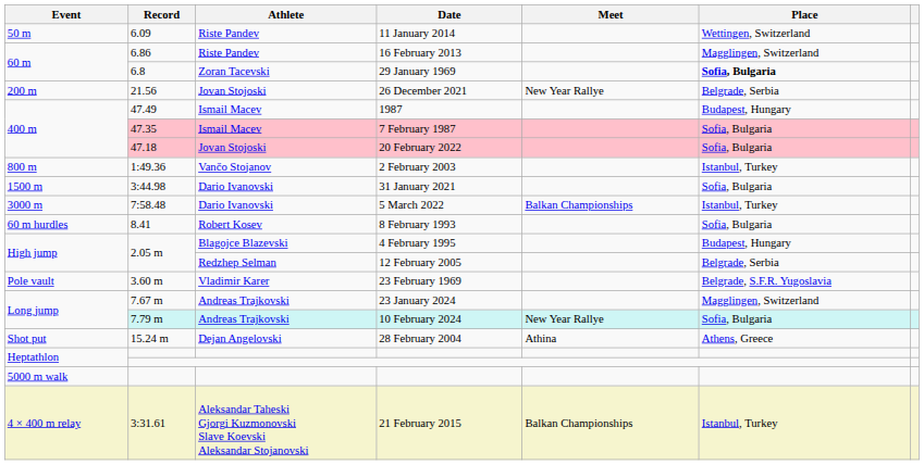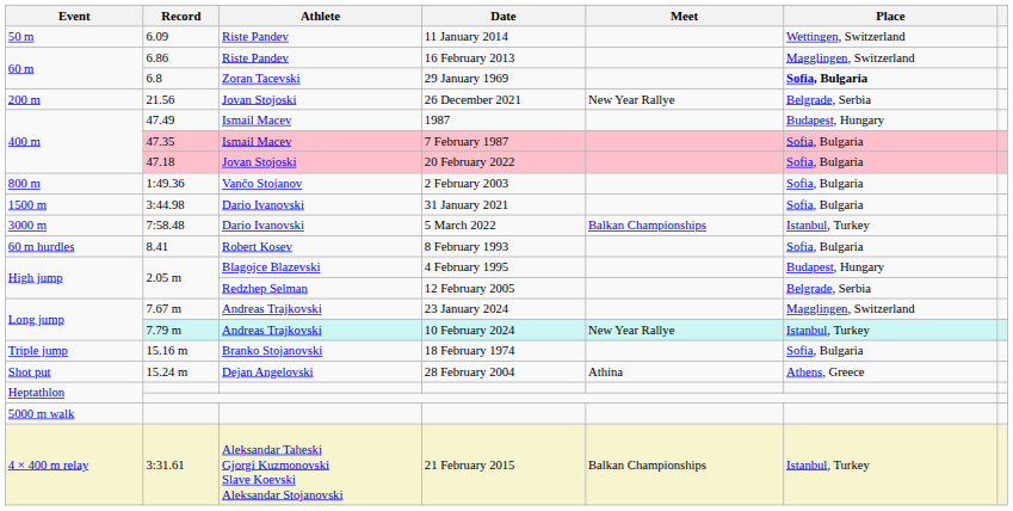 <table class="wikitable" style="font-size:95%; width: 95%;">
 <tr>
 <th>Event</th>
 <th>Record</th>
 <th>Athlete</th>
 <th>Date</th>
 <th>Meet</th>
 <th>Place</th>
 <th></th>
 </tr>
 <tr>
 <td><a href='#'>50 m</a></td>
 <td>6.09</td>
 <td><a href='#'>Riste Pandev</a></td>
 <td>11 January 2014</td>
 <td></td>
 <td><a href='#'>Wettingen</a>, Switzerland</td>
 <td></td>
 </tr>
 <tr>
 <td rowspan=2><a href='#'>60 m</a></td>
 <td>6.86</td>
 <td><a href='#'>Riste Pandev</a></td>
 <td>16 February 2013</td>
 <td></td>
 <td><a href='#'>Magglingen</a>, Switzerland</td>
 <td></td>
 </tr>
 <tr>
 <td>6.8 </td>
 <td><a href='#'>Zoran Tacevski</a></td>
 <td>29 January 1969</td>
 <td></td>
 <td><strong><a href='#'>Sofia</a>, Bulgaria</strong></td>
 <td></td>
 </tr>
 <tr>
 <td><a href='#'>200 m</a></td>
 <td>21.56</td>
 <td><a href='#'>Jovan Stojoski</a></td>
 <td>26 December 2021</td>
 <td>New Year Rallye</td>
 <td><a href='#'>Belgrade</a>, Serbia</td>
 <td></td>
 </tr>
 <tr>
 <td rowspan=3><a href='#'>400 m</a></td>
 <td>47.49</td>
 <td><a href='#'>Ismail Macev</a></td>
 <td>1987</td>
 <td></td>
 <td><a href='#'>Budapest</a>, Hungary</td>
 <td></td>
 </tr>
 <tr style="background:pink">
 <td>47.35</td>
 <td><a href='#'>Ismail Macev</a></td>
 <td>7 February 1987</td>
 <td></td>
 <td><a href='#'>Sofia</a>, Bulgaria</td>
 <td></td>
 </tr>
 <tr style="background:pink">
 <td>47.18</td>
 <td><a href='#'>Jovan Stojoski</a></td>
 <td>20 February 2022</td>
 <td></td>
 <td><a href='#'>Sofia</a>, Bulgaria</td>
 <td></td>
 </tr>
 <tr>
 <td><a href='#'>800 m</a></td>
 <td>1:49.36</td>
 <td><a href='#'>Vančo Stojanov</a></td>
 <td>2 February 2003</td>
 <td></td>
-<td><a href='#'>Istanbul</a>, Turkey</td>
+<td><a href='#'>Sofia</a>, Bulgaria</td>
 <td></td>
 </tr>
 <tr>
 <td><a href='#'>1500 m</a></td>
 <td>3:44.98</td>
 <td><a href='#'>Dario Ivanovski</a></td>
 <td>31 January 2021</td>
 <td></td>
 <td><a href='#'>Sofia</a>, Bulgaria</td>
 <td></td>
 </tr>
 <tr>
 <td><a href='#'>3000 m</a></td>
 <td>7:58.48</td>
 <td><a href='#'>Dario Ivanovski</a></td>
 <td>5 March 2022</td>
 <td><a href='#'>Balkan Championships</a></td>
 <td><a href='#'>Istanbul</a>, Turkey</td>
 <td></td>
 </tr>
 <tr>
 <td><a href='#'>60 m hurdles</a></td>
 <td>8.41</td>
 <td><a href='#'>Robert Kosev</a></td>
 <td>8 February 1993</td>
 <td></td>
 <td><a href='#'>Sofia</a>, Bulgaria</td>
 <td></td>
 </tr>
 <tr>
 <td rowspan=2><a href='#'>High jump</a></td>
 <td rowspan=2>2.05 m</td>
 <td><a href='#'>Blagojce Blazevski</a></td>
 <td>4 February 1995</td>
 <td></td>
 <td><a href='#'>Budapest</a>, Hungary</td>
 <td></td>
 </tr>
 <tr>
 <td><a href='#'>Redzhep Selman</a></td>
 <td>12 February 2005</td>
 <td></td>
 <td><a href='#'>Belgrade</a>, Serbia</td>
 <td></td>
 </tr>
 <tr>
-<td><a href='#'>Pole vault</a></td>
-<td>3.60 m</td>
-<td><a href='#'>Vladimir Karer</a></td>
-<td>23 February 1969</td>
-<td></td>
-<td><a href='#'>Belgrade</a>, <a href='#'>S.F.R. Yugoslavia</a></td>
-<td></td>
-</tr>
-<tr>
 <td rowspan=2><a href='#'>Long jump</a></td>
 <td>7.67 m</td>
 <td><a href='#'>Andreas Trajkovski</a></td>
 <td>23 January 2024</td>
 <td></td>
 <td><a href='#'>Magglingen</a>, Switzerland</td>
 <td></td>
 </tr>
 <tr style="background:#cef6f5;">
 <td>7.79 m</td>
 <td><a href='#'>Andreas Trajkovski</a></td>
 <td>10 February 2024</td>
 <td>New Year Rallye</td>
+<td><a href='#'>Istanbul</a>, Turkey</td>
+<td></td>
+</tr>
+<tr>
+<td><a href='#'>Triple jump</a></td>
+<td>15.16 m</td>
+<td><a href='#'>Branko Stojanovski</a></td>
+<td>18 February 1974</td>
+<td></td>
 <td><a href='#'>Sofia</a>, Bulgaria</td>
 <td></td>
 </tr>
 <tr>
 <td><a href='#'>Shot put</a></td>
 <td>15.24 m</td>
 <td><a href='#'>Dejan Angelovski</a></td>
 <td>28 February 2004</td>
 <td>Athina</td>
 <td><a href='#'>Athens</a>, Greece</td>
 <td></td>
 </tr>
 <tr>
 <td rowspan=2><a href='#'>Heptathlon</a></td>
 <td></td>
 <td></td>
 <td></td>
 <td></td>
 <td></td>
 <td></td>
 </tr>
 <tr>
 <td colspan=5></td>
 <td></td>
 </tr>
 <tr>
 <td><a href='#'>5000 m walk</a></td>
 <td></td>
 <td></td>
 <td></td>
 <td></td>
 <td></td>
 <td></td>
 </tr>
 <tr style="background:#f6F5CE;">
 <td><a href='#'>4 × 400 m relay</a></td>
 <td>3:31.61</td>
 <td><br><a href='#'>Aleksandar Taheski</a><br><a href='#'>Gjorgi Kuzmonovski</a><br><a href='#'>Slave Koevski</a><br><a href='#'>Aleksandar Stojanovski</a></td>
 <td>21 February 2015</td>
 <td>Balkan Championships</td>
 <td><a href='#'>Istanbul</a>, Turkey</td>
 <td></td>
 </tr>
 </table>
